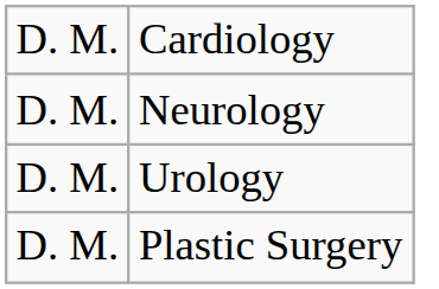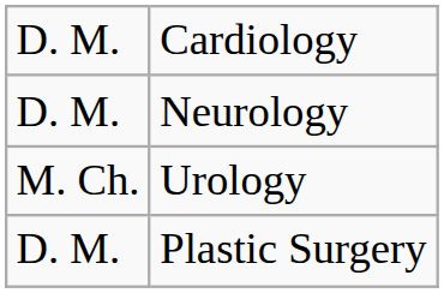 <table class="wikitable">
 <tr>
 <td>D. M.</td>
 <td>Cardiology</td>
 </tr>
 <tr>
 <td>D. M.</td>
 <td>Neurology</td>
 </tr>
 <tr>
-<td>D. M.</td>
+<td>M. Ch.</td>
 <td>Urology</td>
 </tr>
 <tr>
 <td>D. M.</td>
 <td>Plastic Surgery</td>
 </tr>
 </table>
